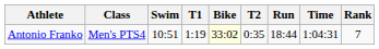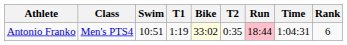 <table class="wikitable" style="font-size:90%">
 <tr>
 <th>Athlete</th>
 <th>Class</th>
 <th>Swim</th>
 <th>T1</th>
 <th>Bike</th>
 <th>T2</th>
 <th>Run</th>
 <th>Time</th>
 <th>Rank</th>
 </tr>
 <tr align="center">
 <td align="left"><a href='#'>Antonio Franko</a></td>
 <td align="left"><a href='#'>Men's PTS4</a></td>
 <td>10:51</td>
 <td>1:19</td>
 <td style="background: lightyellow;">33:02</td>
 <td>0:35</td>
-<td>18:44</td>
+<td style="background: pink;">18:44</td>
 <td>1:04:31</td>
-<td>7</td>
+<td>6</td>
 </tr>
 </table>
